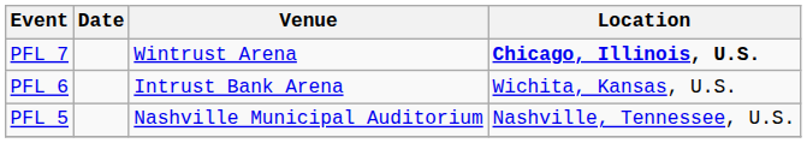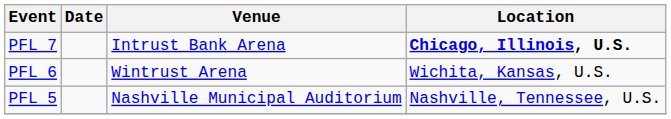 <table class="sortable wikitable succession-box" style="font-size:90%;" id="Scheduled_events">
 <tr>
 <th scope="col">Event</th>
 <th scope="col">Date</th>
 <th scope="col">Venue</th>
 <th scope="col">Location</th>
 </tr>
 <tr>
 <td><a href='#'>PFL 7</a></td>
 <td></td>
-<td><a href='#'>Wintrust Arena</a></td>
+<td><a href='#'>Intrust Bank Arena</a></td>
 <td><strong><a href='#'>Chicago, Illinois</a>, U.S.</strong></td>
 </tr>
 <tr>
 <td><a href='#'>PFL 6</a></td>
 <td></td>
-<td><a href='#'>Intrust Bank Arena</a></td>
+<td><a href='#'>Wintrust Arena</a></td>
 <td><a href='#'>Wichita, Kansas</a>, U.S.</td>
 </tr>
 <tr>
 <td><a href='#'>PFL 5</a></td>
 <td></td>
 <td><a href='#'>Nashville Municipal Auditorium</a></td>
 <td><a href='#'>Nashville, Tennessee</a>, U.S.</td>
 </tr>
 <tr>
 </tr>
 </table>
